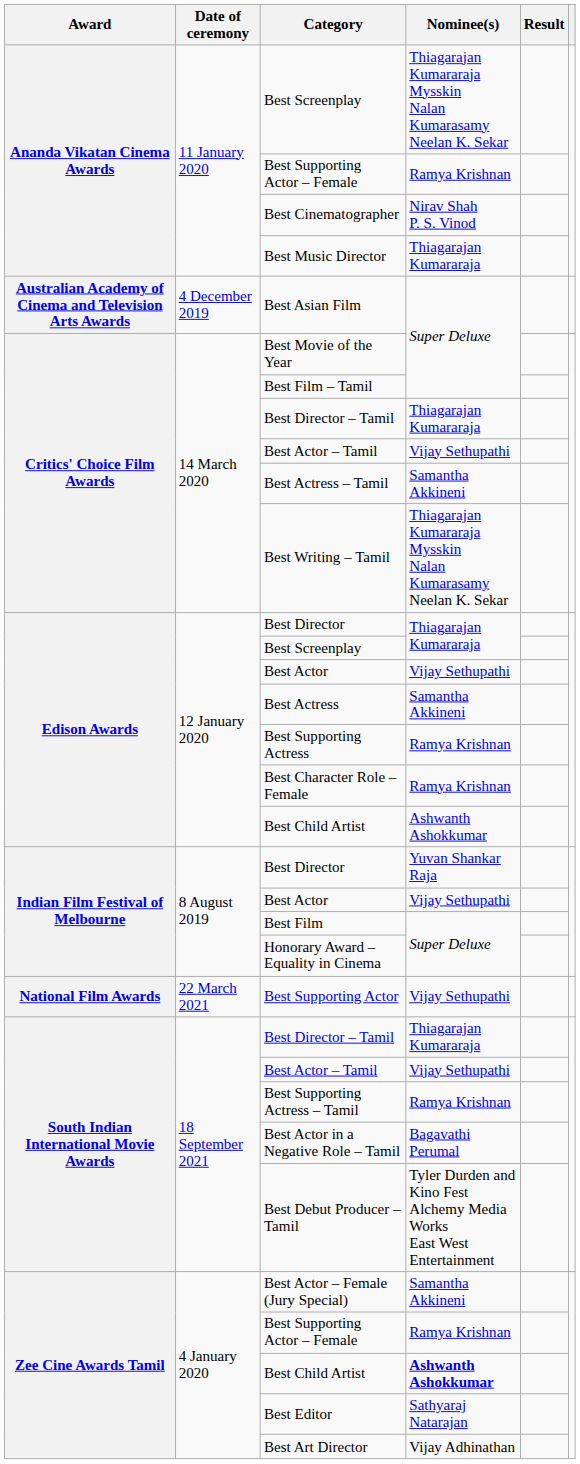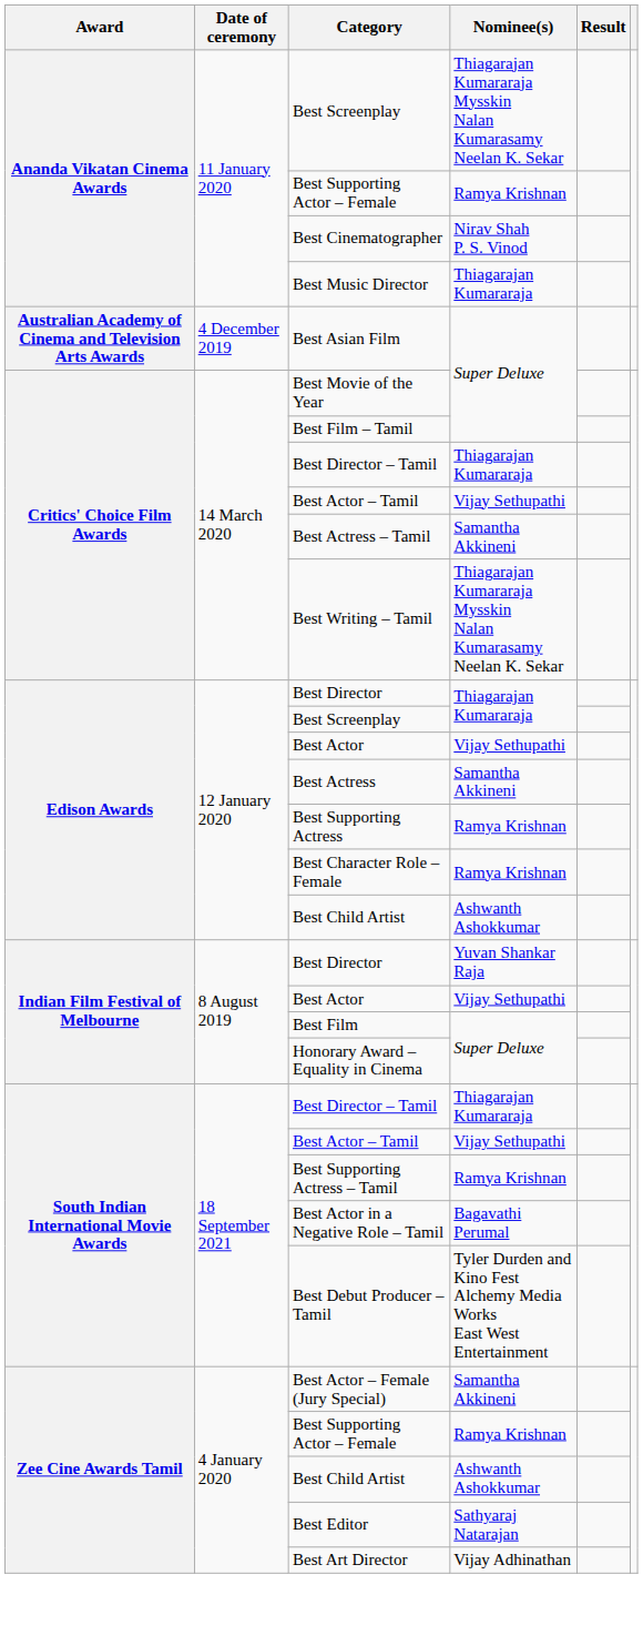 <table class="wikitable plainrowheaders sortable">
 <tr>
 <th>Award</th>
 <th>Date of ceremony</th>
 <th>Category</th>
 <th>Nominee(s)</th>
 <th scope="col" class="unsortable">Result</th>
 <th scope="col" class="unsortable"></th>
 </tr>
 <tr>
 <th rowspan="4" scope="row"><a href='#'>Ananda Vikatan Cinema Awards</a></th>
 <td rowspan="4"><a href='#'>11 January 2020</a></td>
 <td>Best Screenplay</td>
 <td><a href='#'>Thiagarajan Kumararaja</a><br><a href='#'>Mysskin</a><br><a href='#'>Nalan Kumarasamy</a><br><a href='#'>Neelan K. Sekar</a></td>
 <td></td>
 <td rowspan="4" style="text-align:center;"><br></td>
 </tr>
 <tr>
 <td>Best Supporting Actor – Female</td>
 <td><a href='#'>Ramya Krishnan</a></td>
 <td></td>
 </tr>
 <tr>
 <td>Best Cinematographer</td>
 <td><a href='#'>Nirav Shah</a><br><a href='#'>P. S. Vinod</a></td>
 <td></td>
 </tr>
 <tr>
 <td>Best Music Director</td>
 <td><a href='#'>Thiagarajan Kumararaja</a></td>
 <td></td>
 </tr>
 <tr>
 <th scope="row"><a href='#'>Australian Academy of Cinema and Television Arts Awards</a></th>
 <td><a href='#'>4 December 2019</a></td>
 <td>Best Asian Film</td>
 <td rowspan="3"><em>Super Deluxe</em></td>
 <td></td>
 <td style="text-align:center;"></td>
 </tr>
 <tr>
 <th rowspan="6" scope="row"><a href='#'>Critics' Choice Film Awards</a></th>
 <td rowspan="6">14 March 2020</td>
 <td>Best Movie of the Year</td>
 <td></td>
 <td rowspan="6" style="text-align:center;"><br><br></td>
 </tr>
 <tr>
 <td>Best Film – Tamil</td>
 <td></td>
 </tr>
 <tr>
 <td>Best Director – Tamil</td>
 <td><a href='#'>Thiagarajan Kumararaja</a></td>
 <td></td>
 </tr>
 <tr>
 <td>Best Actor – Tamil</td>
 <td><a href='#'>Vijay Sethupathi</a></td>
 <td></td>
 </tr>
 <tr>
 <td>Best Actress – Tamil</td>
 <td><a href='#'>Samantha Akkineni</a></td>
 <td></td>
 </tr>
 <tr>
 <td>Best Writing – Tamil</td>
 <td><a href='#'>Thiagarajan Kumararaja</a><br><a href='#'>Mysskin</a><br><a href='#'>Nalan Kumarasamy</a><br>Neelan K. Sekar</td>
 <td></td>
 </tr>
 <tr>
 <th rowspan="7" scope="row"><a href='#'>Edison Awards</a></th>
 <td rowspan="7">12 January 2020</td>
 <td>Best Director</td>
 <td rowspan="2"><a href='#'>Thiagarajan Kumararaja</a></td>
 <td></td>
 <td rowspan="7" style="text-align:center;"><br></td>
 </tr>
 <tr>
 <td>Best Screenplay</td>
 <td></td>
 </tr>
 <tr>
 <td>Best Actor</td>
 <td><a href='#'>Vijay Sethupathi</a></td>
 <td></td>
 </tr>
 <tr>
 <td>Best Actress</td>
 <td><a href='#'>Samantha Akkineni</a></td>
 <td></td>
 </tr>
 <tr>
 <td>Best Supporting Actress</td>
 <td><a href='#'>Ramya Krishnan</a></td>
 <td></td>
 </tr>
 <tr>
 <td>Best Character Role – Female</td>
 <td><a href='#'>Ramya Krishnan</a></td>
 <td></td>
 </tr>
 <tr>
 <td>Best Child Artist</td>
 <td><a href='#'>Ashwanth Ashokkumar</a></td>
 <td></td>
 </tr>
 <tr>
 <th rowspan="4" scope="row"><a href='#'>Indian Film Festival of Melbourne</a></th>
 <td rowspan="4">8 August 2019</td>
 <td>Best Director</td>
 <td><a href='#'>Yuvan Shankar Raja</a></td>
 <td></td>
 <td rowspan="4" style="text-align:center;"><br></td>
 </tr>
 <tr>
 <td>Best Actor</td>
 <td><a href='#'>Vijay Sethupathi</a></td>
 <td></td>
 </tr>
 <tr>
 <td>Best Film</td>
 <td rowspan="2"><em>Super Deluxe</em></td>
 <td></td>
 </tr>
 <tr>
 <td>Honorary Award – Equality in Cinema</td>
 <td></td>
 </tr>
 <tr>
-<th scope="row"><a href='#'>National Film Awards</a></th>
-<td><a href='#'>22 March 2021</a></td>
-<td><a href='#'>Best Supporting Actor</a></td>
-<td><a href='#'>Vijay Sethupathi</a></td>
-<td></td>
-<td style="text-align:center;"><br><br></td>
-</tr>
-<tr>
 <th rowspan="5" scope="row"><a href='#'>South Indian International Movie Awards</a></th>
 <td rowspan="5"><a href='#'>18 September 2021</a></td>
 <td><a href='#'>Best Director – Tamil</a></td>
 <td><a href='#'>Thiagarajan Kumararaja</a></td>
 <td></td>
 <td rowspan="5" style="text-align:center;"><br></td>
 </tr>
 <tr>
 <td><a href='#'>Best Actor – Tamil</a></td>
 <td><a href='#'>Vijay Sethupathi</a></td>
 <td></td>
 </tr>
 <tr>
 <td>Best Supporting Actress – Tamil</td>
 <td><a href='#'>Ramya Krishnan</a></td>
 <td></td>
 </tr>
 <tr>
 <td>Best Actor in a Negative Role – Tamil</td>
 <td><a href='#'>Bagavathi Perumal</a></td>
 <td></td>
 </tr>
 <tr>
 <td>Best Debut Producer – Tamil</td>
 <td>Tyler Durden and Kino Fest<br>Alchemy Media Works<br>East West Entertainment</td>
 <td></td>
 </tr>
 <tr>
 <th rowspan="5" scope="row"><a href='#'>Zee Cine Awards Tamil</a></th>
 <td rowspan="5">4 January 2020</td>
 <td>Best Actor – Female (Jury Special)</td>
 <td><a href='#'>Samantha Akkineni</a></td>
 <td></td>
 <td rowspan="5" style="text-align:center;"><br></td>
 </tr>
 <tr>
 <td>Best Supporting Actor – Female</td>
 <td><a href='#'>Ramya Krishnan</a></td>
 <td></td>
 </tr>
 <tr>
 <td>Best Child Artist</td>
-<td><strong><a href='#'>Ashwanth Ashokkumar</a></strong></td>
+<td><a href='#'>Ashwanth Ashokkumar</a></td>
 <td></td>
 </tr>
 <tr>
 <td>Best Editor</td>
 <td><a href='#'>Sathyaraj Natarajan</a></td>
 <td></td>
 </tr>
 <tr>
 <td>Best Art Director</td>
 <td>Vijay Adhinathan</td>
 <td></td>
 </tr>
 </table>
